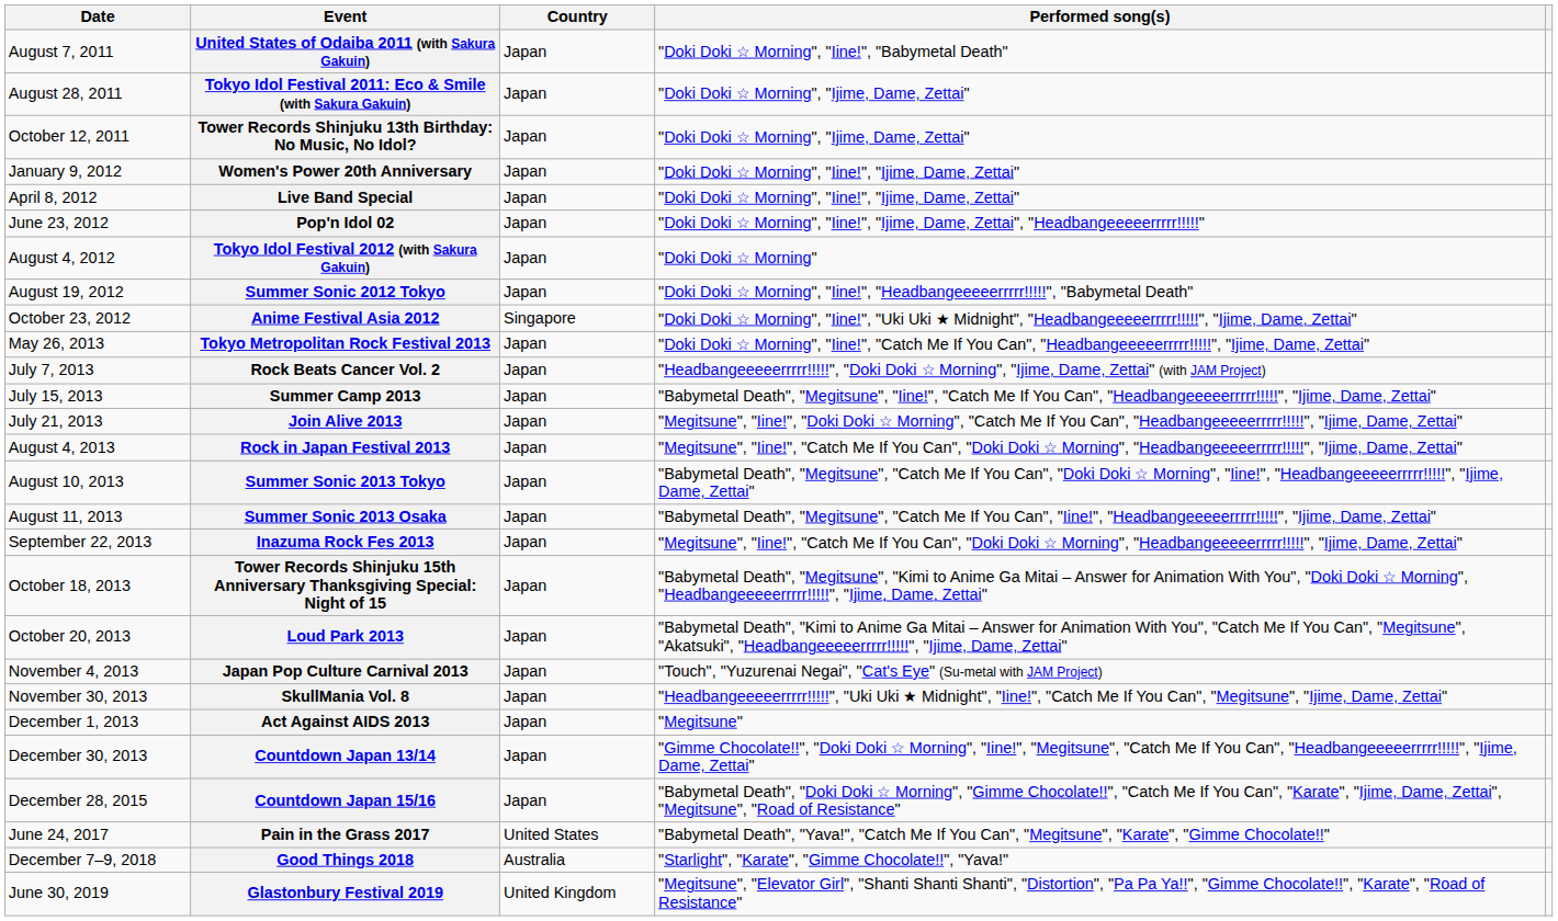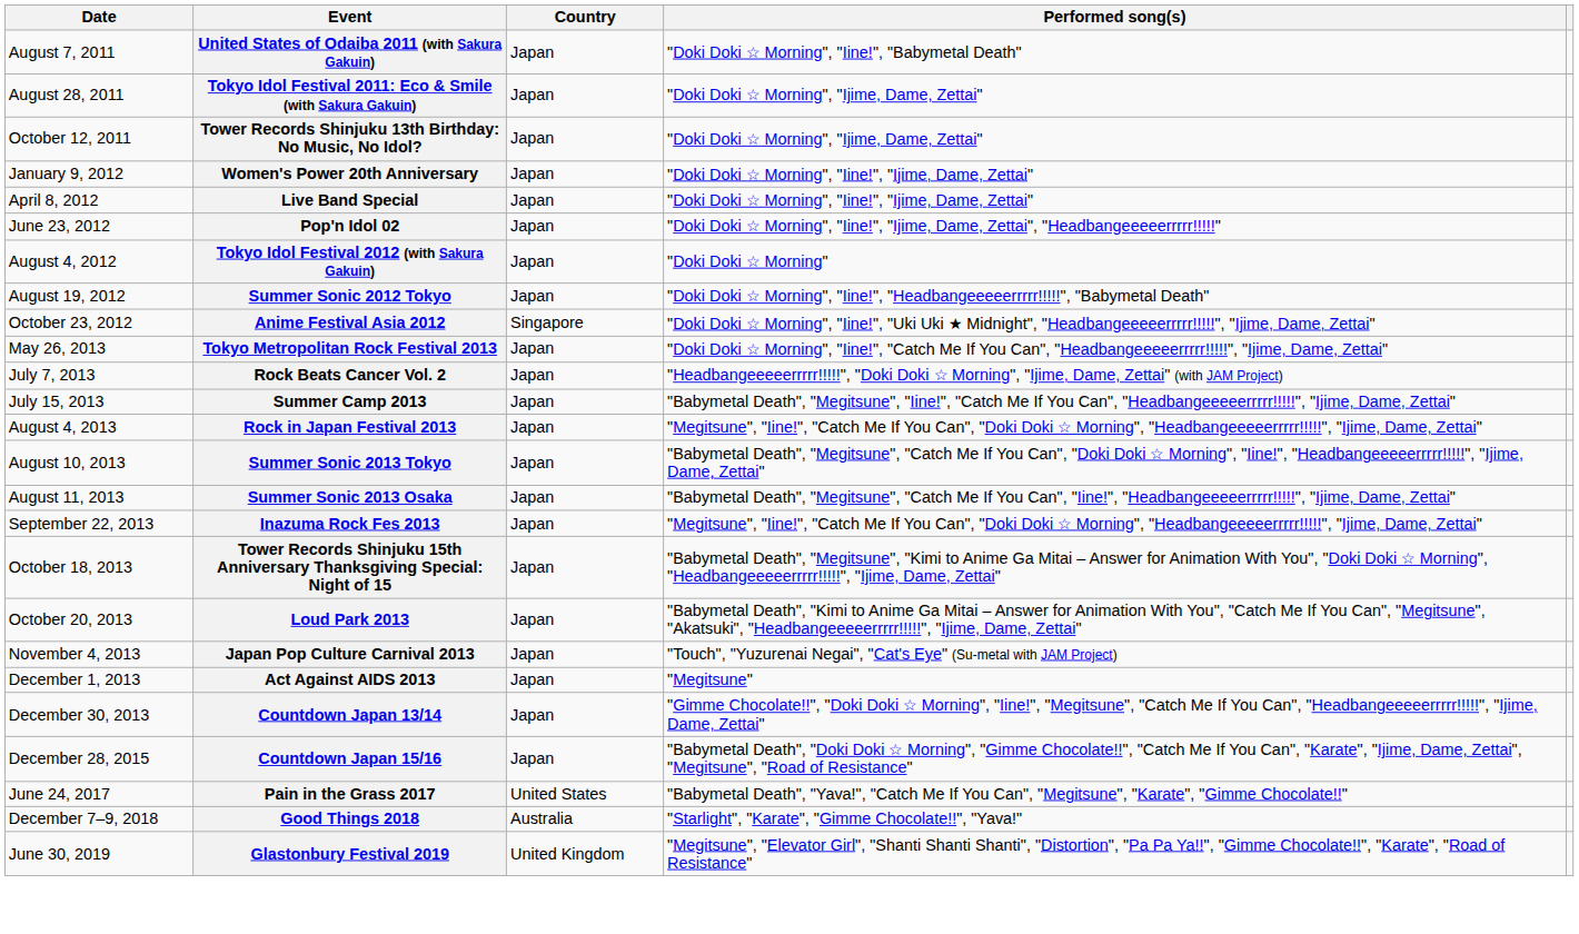 <table class="wikitable sortable plainrowheaders">
 <tr>
 <th style="width:12%;">Date</th>
 <th style="width:20%;">Event</th>
 <th style="width:10%;">Country</th>
 <th>Performed song(s)</th>
 <th scope="col" class="unsortable"></th>
 </tr>
 <tr>
 <td>August 7, 2011</td>
 <th scope="row"><a href='#'>United States of Odaiba 2011</a> <small>(with <a href='#'>Sakura Gakuin</a>)</small></th>
 <td>Japan</td>
 <td>"<a href='#'>Doki Doki ☆ Morning</a>", "<a href='#'>Iine!</a>", "Babymetal Death"</td>
 <td style="text-align:center;"></td>
 </tr>
 <tr>
 <td>August 28, 2011</td>
 <th scope="row"><a href='#'>Tokyo Idol Festival 2011: Eco & Smile</a> <small>(with <a href='#'>Sakura Gakuin</a>)</small></th>
 <td>Japan</td>
 <td>"<a href='#'>Doki Doki ☆ Morning</a>", "<a href='#'>Ijime, Dame, Zettai</a>"</td>
 <td style="text-align:center;"></td>
 </tr>
 <tr>
 <td>October 12, 2011</td>
 <th scope="row">Tower Records Shinjuku 13th Birthday: No Music, No Idol?</th>
 <td>Japan</td>
 <td>"<a href='#'>Doki Doki ☆ Morning</a>", "<a href='#'>Ijime, Dame, Zettai</a>"</td>
 <td style="text-align:center;"></td>
 </tr>
 <tr>
 <td>January 9, 2012</td>
 <th scope="row">Women's Power 20th Anniversary</th>
 <td>Japan</td>
 <td>"<a href='#'>Doki Doki ☆ Morning</a>", "<a href='#'>Iine!</a>", "<a href='#'>Ijime, Dame, Zettai</a>"</td>
 <td style="text-align:center;"></td>
 </tr>
 <tr>
 <td>April 8, 2012</td>
 <th scope="row"> Live Band Special</th>
 <td>Japan</td>
 <td>"<a href='#'>Doki Doki ☆ Morning</a>", "<a href='#'>Iine!</a>", "<a href='#'>Ijime, Dame, Zettai</a>"</td>
 <td style="text-align:center;"></td>
 </tr>
 <tr>
 <td>June 23, 2012</td>
 <th scope="row">Pop'n Idol 02</th>
 <td>Japan</td>
 <td>"<a href='#'>Doki Doki ☆ Morning</a>", "<a href='#'>Iine!</a>", "<a href='#'>Ijime, Dame, Zettai</a>", "<a href='#'>Headbangeeeeerrrrr!!!!!</a>"</td>
 <td style="text-align:center;"></td>
 </tr>
 <tr>
 <td>August 4, 2012</td>
 <th scope="row"><a href='#'>Tokyo Idol Festival 2012</a> <small>(with <a href='#'>Sakura Gakuin</a>)</small></th>
 <td>Japan</td>
 <td>"<a href='#'>Doki Doki ☆ Morning</a>"</td>
 <td style="text-align:center;"></td>
 </tr>
 <tr>
 <td>August 19, 2012</td>
 <th scope="row"><a href='#'>Summer Sonic 2012 Tokyo</a></th>
 <td>Japan</td>
 <td>"<a href='#'>Doki Doki ☆ Morning</a>", "<a href='#'>Iine!</a>", "<a href='#'>Headbangeeeeerrrrr!!!!!</a>", "Babymetal Death"</td>
 <td style="text-align:center;"></td>
 </tr>
 <tr>
 <td>October 23, 2012</td>
 <th scope="row"><a href='#'>Anime Festival Asia 2012</a></th>
 <td>Singapore</td>
 <td>"<a href='#'>Doki Doki ☆ Morning</a>", "<a href='#'>Iine!</a>", "Uki Uki ★ Midnight", "<a href='#'>Headbangeeeeerrrrr!!!!!</a>", "<a href='#'>Ijime, Dame, Zettai</a>"</td>
 <td style="text-align:center;"></td>
 </tr>
 <tr>
 <td>May 26, 2013</td>
 <th scope="row"><a href='#'>Tokyo Metropolitan Rock Festival 2013</a></th>
 <td>Japan</td>
 <td>"<a href='#'>Doki Doki ☆ Morning</a>", "<a href='#'>Iine!</a>", "Catch Me If You Can", "<a href='#'>Headbangeeeeerrrrr!!!!!</a>", "<a href='#'>Ijime, Dame, Zettai</a>"</td>
 <td style="text-align:center;"></td>
 </tr>
 <tr>
 <td>July 7, 2013</td>
 <th scope="row">Rock Beats Cancer Vol. 2</th>
 <td>Japan</td>
 <td>"<a href='#'>Headbangeeeeerrrrr!!!!!</a>", "<a href='#'>Doki Doki ☆ Morning</a>", "<a href='#'>Ijime, Dame, Zettai</a>" <small>(with <a href='#'>JAM Project</a>)</small></td>
 <td style="text-align:center;"></td>
 </tr>
 <tr>
 <td>July 15, 2013</td>
 <th scope="row">Summer Camp 2013</th>
 <td>Japan</td>
 <td>"Babymetal Death", "<a href='#'>Megitsune</a>", "<a href='#'>Iine!</a>", "Catch Me If You Can", "<a href='#'>Headbangeeeeerrrrr!!!!!</a>", "<a href='#'>Ijime, Dame, Zettai</a>"</td>
 <td style="text-align:center;"></td>
 </tr>
 <tr>
-<td>July 21, 2013</td>
-<th scope="row"><a href='#'>Join Alive 2013</a></th>
-<td>Japan</td>
-<td>"<a href='#'>Megitsune</a>", "<a href='#'>Iine!</a>", "<a href='#'>Doki Doki ☆ Morning</a>", "Catch Me If You Can", "<a href='#'>Headbangeeeeerrrrr!!!!!</a>", "<a href='#'>Ijime, Dame, Zettai</a>"</td>
-<td style="text-align:center;"></td>
-</tr>
-<tr>
 <td>August 4, 2013</td>
 <th scope="row"><a href='#'>Rock in Japan Festival 2013</a></th>
 <td>Japan</td>
 <td>"<a href='#'>Megitsune</a>", "<a href='#'>Iine!</a>", "Catch Me If You Can", "<a href='#'>Doki Doki ☆ Morning</a>", "<a href='#'>Headbangeeeeerrrrr!!!!!</a>", "<a href='#'>Ijime, Dame, Zettai</a>"</td>
 <td style="text-align:center;"></td>
 </tr>
 <tr>
 <td>August 10, 2013</td>
 <th scope="row"><a href='#'>Summer Sonic 2013 Tokyo</a></th>
 <td>Japan</td>
 <td>"Babymetal Death", "<a href='#'>Megitsune</a>", "Catch Me If You Can", "<a href='#'>Doki Doki ☆ Morning</a>", "<a href='#'>Iine!</a>", "<a href='#'>Headbangeeeeerrrrr!!!!!</a>", "<a href='#'>Ijime, Dame, Zettai</a>"</td>
 <td style="text-align:center;"></td>
 </tr>
 <tr>
 <td>August 11, 2013</td>
 <th scope="row"><a href='#'>Summer Sonic 2013 Osaka</a></th>
 <td>Japan</td>
 <td>"Babymetal Death", "<a href='#'>Megitsune</a>", "Catch Me If You Can", "<a href='#'>Iine!</a>", "<a href='#'>Headbangeeeeerrrrr!!!!!</a>", "<a href='#'>Ijime, Dame, Zettai</a>"</td>
 <td style="text-align:center;"></td>
 </tr>
 <tr>
 <td>September 22, 2013</td>
 <th scope="row"><a href='#'>Inazuma Rock Fes 2013</a></th>
 <td>Japan</td>
 <td>"<a href='#'>Megitsune</a>", "<a href='#'>Iine!</a>", "Catch Me If You Can", "<a href='#'>Doki Doki ☆ Morning</a>", "<a href='#'>Headbangeeeeerrrrr!!!!!</a>", "<a href='#'>Ijime, Dame, Zettai</a>"</td>
 <td style="text-align:center;"></td>
 </tr>
 <tr>
 <td>October 18, 2013</td>
 <th scope="row">Tower Records Shinjuku 15th Anniversary Thanksgiving Special: Night of 15</th>
 <td>Japan</td>
 <td>"Babymetal Death", "<a href='#'>Megitsune</a>", "Kimi to Anime Ga Mitai – Answer for Animation With You", "<a href='#'>Doki Doki ☆ Morning</a>", "<a href='#'>Headbangeeeeerrrrr!!!!!</a>", "<a href='#'>Ijime, Dame, Zettai</a>"</td>
 <td style="text-align:center;"></td>
 </tr>
 <tr>
 <td>October 20, 2013</td>
 <th scope="row"><a href='#'>Loud Park 2013</a></th>
 <td>Japan</td>
 <td>"Babymetal Death", "Kimi to Anime Ga Mitai – Answer for Animation With You", "Catch Me If You Can", "<a href='#'>Megitsune</a>", "Akatsuki", "<a href='#'>Headbangeeeeerrrrr!!!!!</a>", "<a href='#'>Ijime, Dame, Zettai</a>"</td>
 <td style="text-align:center;"></td>
 </tr>
 <tr>
 <td>November 4, 2013</td>
 <th scope="row">Japan Pop Culture Carnival 2013</th>
 <td>Japan</td>
 <td>"Touch", "Yuzurenai Negai", "<a href='#'>Cat's Eye</a>" <small>(Su-metal with <a href='#'>JAM Project</a>)</small></td>
 <td style="text-align:center;"></td>
 </tr>
 <tr>
-<td>November 30, 2013</td>
-<th scope="row">SkullMania Vol. 8</th>
-<td>Japan</td>
-<td>"<a href='#'>Headbangeeeeerrrrr!!!!!</a>", "Uki Uki ★ Midnight", "<a href='#'>Iine!</a>", "Catch Me If You Can", "<a href='#'>Megitsune</a>", "<a href='#'>Ijime, Dame, Zettai</a>"</td>
-<td style="text-align:center;"></td>
-</tr>
-<tr>
 <td>December 1, 2013</td>
 <th scope="row">Act Against AIDS 2013</th>
 <td>Japan</td>
 <td>"<a href='#'>Megitsune</a>"</td>
 <td style="text-align:center;"></td>
 </tr>
 <tr>
 <td>December 30, 2013</td>
 <th scope="row"><a href='#'>Countdown Japan 13/14</a></th>
 <td>Japan</td>
 <td>"<a href='#'>Gimme Chocolate!!</a>", "<a href='#'>Doki Doki ☆ Morning</a>", "<a href='#'>Iine!</a>", "<a href='#'>Megitsune</a>", "Catch Me If You Can", "<a href='#'>Headbangeeeeerrrrr!!!!!</a>", "<a href='#'>Ijime, Dame, Zettai</a>"</td>
 <td style="text-align:center;"></td>
 </tr>
 <tr>
 <td>December 28, 2015</td>
 <th scope="row"><a href='#'>Countdown Japan 15/16</a></th>
 <td>Japan</td>
 <td>"Babymetal Death", "<a href='#'>Doki Doki ☆ Morning</a>", "<a href='#'>Gimme Chocolate!!</a>", "Catch Me If You Can", "<a href='#'>Karate</a>", "<a href='#'>Ijime, Dame, Zettai</a>", "<a href='#'>Megitsune</a>", "<a href='#'>Road of Resistance</a>"</td>
 <td style="text-align:center;"></td>
 </tr>
 <tr>
 <td>June 24, 2017</td>
 <th scope="row">Pain in the Grass 2017</th>
 <td>United States</td>
 <td>"Babymetal Death", "Yava!", "Catch Me If You Can", "<a href='#'>Megitsune</a>", "<a href='#'>Karate</a>", "<a href='#'>Gimme Chocolate!!</a>"</td>
 <td style="text-align:center;"></td>
 </tr>
 <tr>
 <td>December 7–9, 2018</td>
 <th scope="row"><a href='#'>Good Things 2018</a></th>
 <td>Australia</td>
 <td>"<a href='#'>Starlight</a>", "<a href='#'>Karate</a>", "<a href='#'>Gimme Chocolate!!</a>", "Yava!"</td>
 <td style="text-align:center;"></td>
 </tr>
 <tr>
 <td>June 30, 2019</td>
 <th scope="row"><a href='#'>Glastonbury Festival 2019</a></th>
 <td>United Kingdom</td>
 <td>"<a href='#'>Megitsune</a>", "<a href='#'>Elevator Girl</a>", "Shanti Shanti Shanti", "<a href='#'>Distortion</a>", "<a href='#'>Pa Pa Ya!!</a>", "<a href='#'>Gimme Chocolate!!</a>", "<a href='#'>Karate</a>", "<a href='#'>Road of Resistance</a>"</td>
 <td style="text-align:center;"></td>
 </tr>
 </table>
